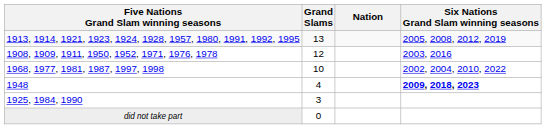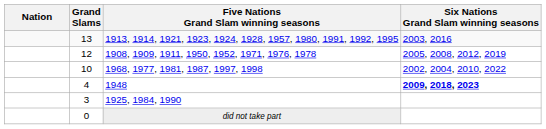 <table class="wikitable">
 <tr>
+<th width=100>Nation</th>
+<th width=30 align=center>Grand Slams</th>
 <th>Five Nations<br>Grand Slam winning seasons</th>
-<th width=30 align=center>Grand Slams</th>
-<th width=100>Nation</th>
 <th>Six Nations<br>Grand Slam winning seasons</th>
 </tr>
 <tr>
+<td align=left></td>
+<td align=center>13</td>
 <td><a href='#'>1913</a>, <a href='#'>1914</a>, <a href='#'>1921</a>, <a href='#'>1923</a>, <a href='#'>1924</a>, <a href='#'>1928</a>, <a href='#'>1957</a>, <a href='#'>1980</a>, <a href='#'>1991</a>, <a href='#'>1992</a>, <a href='#'>1995</a></td>
-<td align=center>13</td>
+<td><a href='#'>2003</a>, <a href='#'>2016</a></td>
+</tr>
+<tr bgcolor=#ffffff align=left>
 <td align=left></td>
+<td align=center>12</td>
+<td><a href='#'>1908</a>, <a href='#'>1909</a>, <a href='#'>1911</a>, <a href='#'>1950</a>, <a href='#'>1952</a>, <a href='#'>1971</a>, <a href='#'>1976</a>, <a href='#'>1978</a></td>
 <td><a href='#'>2005</a>, <a href='#'>2008</a>, <a href='#'>2012</a>, <a href='#'>2019</a></td>
 </tr>
 <tr bgcolor=#ffffff align=left>
-<td><a href='#'>1908</a>, <a href='#'>1909</a>, <a href='#'>1911</a>, <a href='#'>1950</a>, <a href='#'>1952</a>, <a href='#'>1971</a>, <a href='#'>1976</a>, <a href='#'>1978</a></td>
-<td align=center>12</td>
 <td align=left></td>
-<td><a href='#'>2003</a>, <a href='#'>2016</a></td>
-</tr>
-<tr bgcolor=#ffffff align=left>
+<td align=center>10</td>
 <td><a href='#'>1968</a>, <a href='#'>1977</a>, <a href='#'>1981</a>, <a href='#'>1987</a>, <a href='#'>1997</a>, <a href='#'>1998</a></td>
-<td align=center>10</td>
-<td align=left></td>
 <td><a href='#'>2002</a>, <a href='#'>2004</a>, <a href='#'>2010</a>, <a href='#'>2022</a></td>
 </tr>
 <tr bgcolor=#ffffff align=left>
+<td align=left></td>
+<td align=center>4</td>
 <td><a href='#'>1948</a></td>
-<td align=center>4</td>
-<td align=left></td>
 <td><strong><a href='#'>2009</a>, <a href='#'>2018</a>, <a href='#'>2023</a></strong></td>
 </tr>
 <tr bgcolor=#ffffff align=left>
+<td align=left></td>
+<td align=center>3</td>
 <td><a href='#'>1925</a>, <a href='#'>1984</a>, <a href='#'>1990</a></td>
-<td align=center>3</td>
-<td align=left></td>
 <td></td>
 </tr>
 <tr bgcolor=#ffffff align=left>
+<td align=left></td>
+<td align=center>0</td>
 <td align=center bgcolor=eeeeee><em><small>did not take part</small></em></td>
-<td align=center>0</td>
-<td align=left></td>
 <td></td>
 </tr>
 </table>
